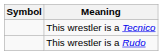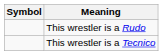 <table class="wikitable">
 <tr>
 <th>Symbol</th>
 <th>Meaning</th>
 </tr>
 <tr>
 <td></td>
-<td>This wrestler is a <em><a href='#'>Tecnico</a></em></td>
+<td>This wrestler is a <em><a href='#'>Rudo</a></em></td>
 </tr>
 <tr>
 <td></td>
-<td>This wrestler is a <em><a href='#'>Rudo</a></em></td>
+<td>This wrestler is a <em><a href='#'>Tecnico</a></em></td>
 </tr>
 </table>
